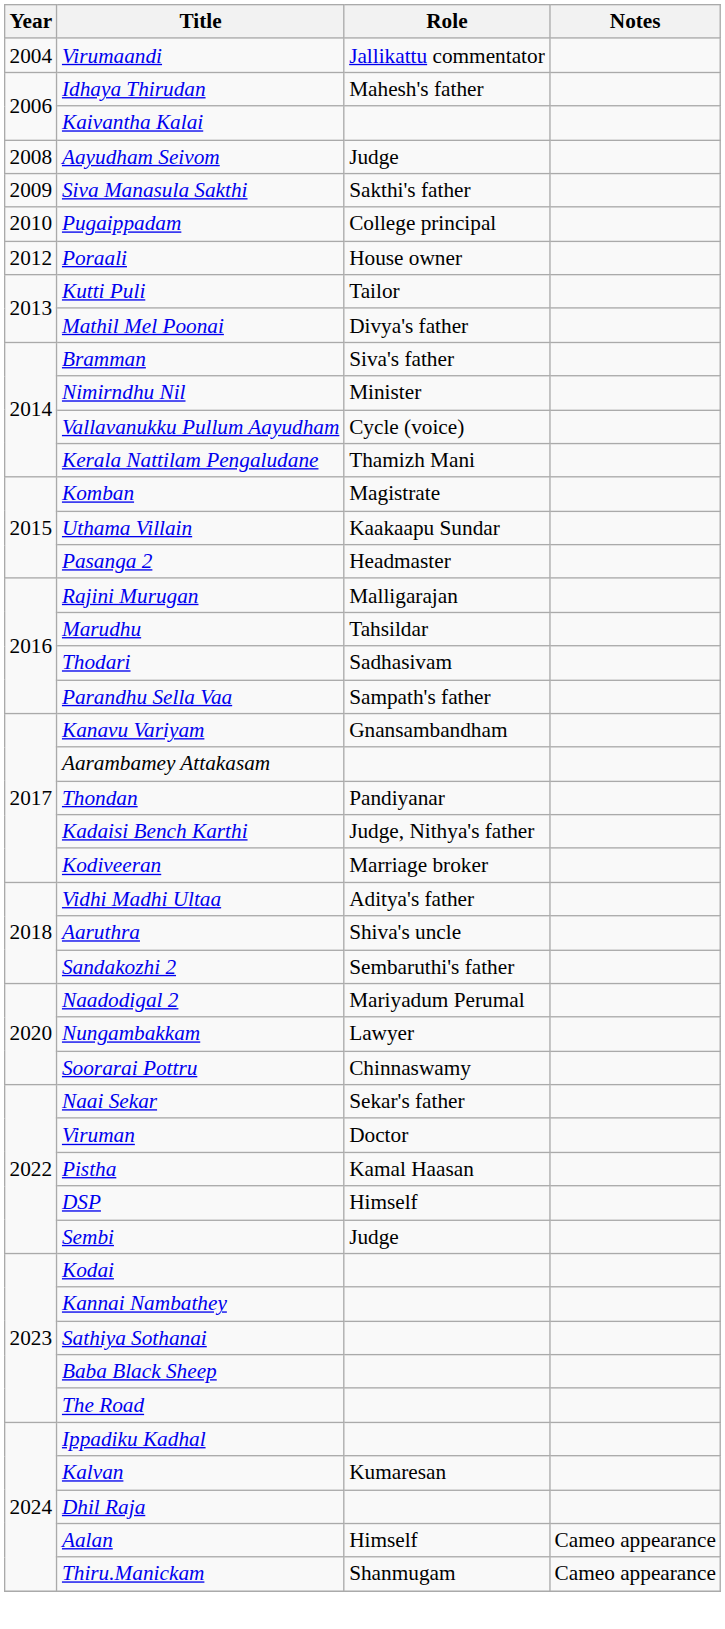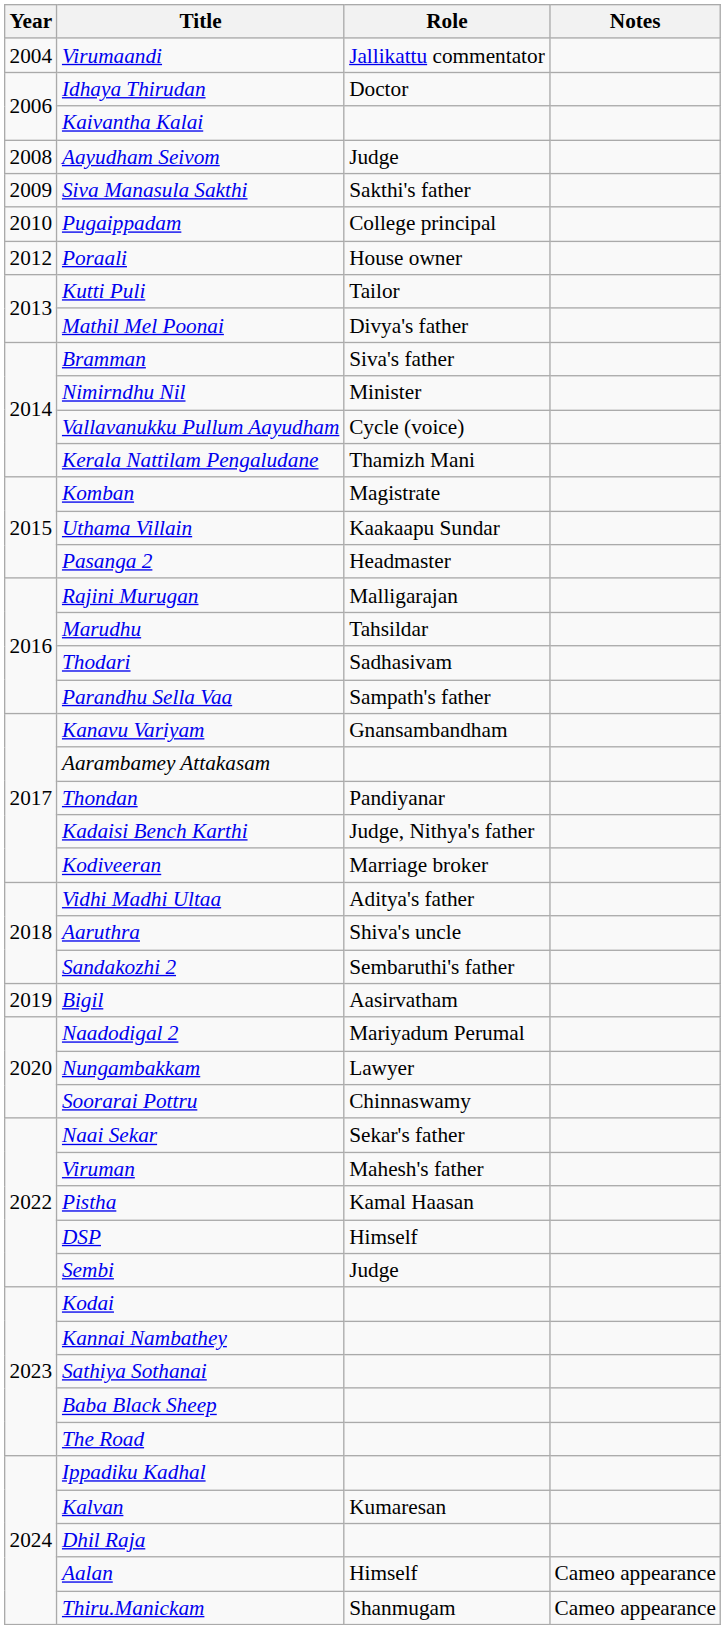 <table class="wikitable sortable">
 <tr>
 <th scope="col">Year</th>
 <th scope="col">Title</th>
 <th scope="col">Role</th>
 <th class="unsortable" scope="col">Notes</th>
 </tr>
 <tr>
 <td>2004</td>
 <td><em><a href='#'>Virumaandi</a></em></td>
 <td><a href='#'>Jallikattu</a> commentator</td>
 <td></td>
 </tr>
 <tr>
 <td rowspan="2">2006</td>
 <td><em><a href='#'>Idhaya Thirudan</a></em></td>
-<td>Mahesh's father</td>
+<td>Doctor</td>
 <td></td>
 </tr>
 <tr>
 <td><em><a href='#'>Kaivantha Kalai</a></em></td>
 <td></td>
 <td></td>
 </tr>
 <tr>
 <td>2008</td>
 <td><em><a href='#'>Aayudham Seivom</a></em></td>
 <td>Judge</td>
 <td></td>
 </tr>
 <tr>
 <td>2009</td>
 <td><em><a href='#'>Siva Manasula Sakthi</a></em></td>
 <td>Sakthi's father</td>
 <td></td>
 </tr>
 <tr>
 <td>2010</td>
 <td><em><a href='#'>Pugaippadam</a></em></td>
 <td>College principal</td>
 <td></td>
 </tr>
 <tr>
 <td>2012</td>
 <td><em><a href='#'>Poraali</a></em></td>
 <td>House owner</td>
 <td></td>
 </tr>
 <tr>
 <td rowspan="2">2013</td>
 <td><em><a href='#'>Kutti Puli</a></em></td>
 <td>Tailor</td>
 <td></td>
 </tr>
 <tr>
 <td><em><a href='#'>Mathil Mel Poonai</a></em></td>
 <td>Divya's father</td>
 <td></td>
 </tr>
 <tr>
 <td rowspan="4">2014</td>
 <td><em><a href='#'>Bramman</a></em></td>
 <td>Siva's father</td>
 <td></td>
 </tr>
 <tr>
 <td><em><a href='#'>Nimirndhu Nil</a></em></td>
 <td>Minister</td>
 <td></td>
 </tr>
 <tr>
 <td><em><a href='#'>Vallavanukku Pullum Aayudham</a></em></td>
 <td>Cycle (voice)</td>
 <td></td>
 </tr>
 <tr>
 <td><em><a href='#'>Kerala Nattilam Pengaludane</a></em></td>
 <td>Thamizh Mani</td>
 <td></td>
 </tr>
 <tr>
 <td rowspan="3">2015</td>
 <td><em><a href='#'>Komban</a></em></td>
 <td>Magistrate</td>
 <td></td>
 </tr>
 <tr>
 <td><em><a href='#'>Uthama Villain</a></em></td>
 <td>Kaakaapu Sundar</td>
 <td></td>
 </tr>
 <tr>
 <td><em><a href='#'>Pasanga 2</a></em></td>
 <td>Headmaster</td>
 <td></td>
 </tr>
 <tr>
 <td rowspan="4">2016</td>
 <td><em><a href='#'>Rajini Murugan</a></em></td>
 <td>Malligarajan</td>
 <td></td>
 </tr>
 <tr>
 <td><em><a href='#'>Marudhu</a></em></td>
 <td>Tahsildar</td>
 <td></td>
 </tr>
 <tr>
 <td><em><a href='#'>Thodari</a></em></td>
 <td>Sadhasivam</td>
 <td></td>
 </tr>
 <tr>
 <td><em><a href='#'>Parandhu Sella Vaa</a></em></td>
 <td>Sampath's father</td>
 <td></td>
 </tr>
 <tr>
 <td rowspan="5">2017</td>
 <td><em><a href='#'>Kanavu Variyam</a></em></td>
 <td>Gnansambandham</td>
 <td></td>
 </tr>
 <tr>
 <td><em>Aarambamey Attakasam</em></td>
 <td></td>
 <td></td>
 </tr>
 <tr>
 <td><em><a href='#'>Thondan</a></em></td>
 <td>Pandiyanar</td>
 <td></td>
 </tr>
 <tr>
 <td><em><a href='#'>Kadaisi Bench Karthi</a></em></td>
 <td>Judge, Nithya's father</td>
 <td></td>
 </tr>
 <tr>
 <td><em><a href='#'>Kodiveeran</a></em></td>
 <td>Marriage broker</td>
 <td></td>
 </tr>
 <tr>
 <td rowspan="3">2018</td>
 <td><em><a href='#'>Vidhi Madhi Ultaa</a></em></td>
 <td>Aditya's father</td>
 <td></td>
 </tr>
 <tr>
 <td><em><a href='#'>Aaruthra</a></em></td>
 <td>Shiva's uncle</td>
 <td></td>
 </tr>
 <tr>
 <td><em><a href='#'>Sandakozhi 2</a></em></td>
 <td>Sembaruthi's father</td>
 <td></td>
 </tr>
 <tr>
+<td>2019</td>
+<td><em><a href='#'>Bigil</a></em></td>
+<td>Aasirvatham</td>
+<td></td>
+</tr>
+<tr>
 <td rowspan="3">2020</td>
 <td><em><a href='#'>Naadodigal 2</a></em></td>
 <td>Mariyadum Perumal</td>
 <td></td>
 </tr>
 <tr>
 <td><em><a href='#'>Nungambakkam</a></em></td>
 <td>Lawyer</td>
 <td></td>
 </tr>
 <tr>
 <td><em><a href='#'>Soorarai Pottru</a></em></td>
 <td>Chinnaswamy</td>
 <td></td>
 </tr>
 <tr>
 <td rowspan="5">2022</td>
 <td><em><a href='#'>Naai Sekar</a></em></td>
 <td>Sekar's father</td>
 <td></td>
 </tr>
 <tr>
 <td><em><a href='#'>Viruman</a></em></td>
-<td>Doctor</td>
+<td>Mahesh's father</td>
 <td></td>
 </tr>
 <tr>
 <td><em><a href='#'>Pistha</a></em></td>
 <td>Kamal Haasan</td>
 <td></td>
 </tr>
 <tr>
 <td><em><a href='#'>DSP</a></em></td>
 <td>Himself</td>
 <td></td>
 </tr>
 <tr>
 <td><em><a href='#'>Sembi</a></em></td>
 <td>Judge</td>
 <td></td>
 </tr>
 <tr>
 <td rowspan="5">2023</td>
 <td><em><a href='#'>Kodai</a></em></td>
 <td></td>
 <td></td>
 </tr>
 <tr>
 <td><em><a href='#'>Kannai Nambathey</a></em></td>
 <td></td>
 <td></td>
 </tr>
 <tr>
 <td><em><a href='#'>Sathiya Sothanai</a></em></td>
 <td></td>
 <td></td>
 </tr>
 <tr>
 <td><em><a href='#'>Baba Black Sheep</a></em></td>
 <td></td>
 <td></td>
 </tr>
 <tr>
 <td><em><a href='#'>The Road</a></em></td>
 <td></td>
 <td></td>
 </tr>
 <tr>
 <td rowspan="5">2024</td>
 <td><em><a href='#'>Ippadiku Kadhal</a></em></td>
 <td></td>
 <td></td>
 </tr>
 <tr>
 <td><em><a href='#'>Kalvan</a></em></td>
 <td>Kumaresan</td>
 <td></td>
 </tr>
 <tr>
 <td><em><a href='#'>Dhil Raja</a></em></td>
 <td></td>
 <td></td>
 </tr>
 <tr>
 <td><em><a href='#'>Aalan</a></em></td>
 <td>Himself</td>
 <td>Cameo appearance</td>
 </tr>
 <tr>
 <td><em><a href='#'>Thiru.Manickam</a></em></td>
 <td>Shanmugam</td>
 <td>Cameo appearance</td>
 </tr>
 <tr>
 </tr>
 </table>
